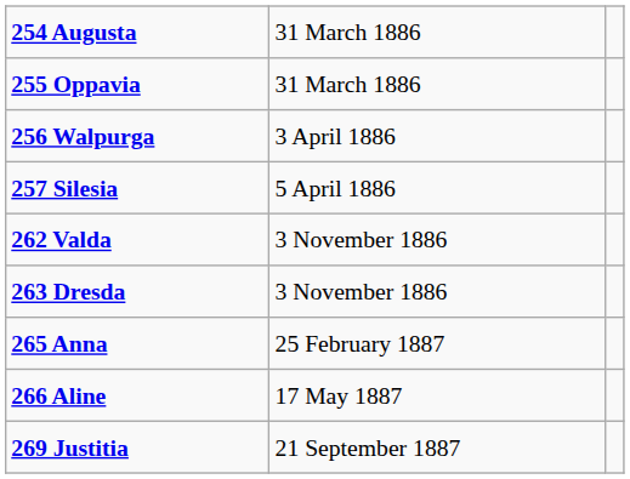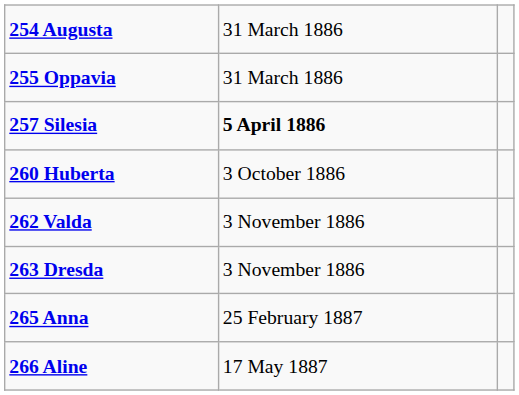 <table class="wikitable" style="font-size: 89%; float: left; width: 26em; margin-right: 1em; height: 280px">
 <tr>
 <td><strong><a href='#'>254 Augusta</a></strong></td>
 <td>31 March 1886</td>
 <td></td>
 </tr>
 <tr>
 <td><strong><a href='#'>255 Oppavia</a></strong></td>
 <td>31 March 1886</td>
 <td></td>
 </tr>
 <tr>
-<td><strong><a href='#'>256 Walpurga</a></strong></td>
-<td>3 April 1886</td>
+<td><strong><a href='#'>257 Silesia</a></strong></td>
+<td><strong>5 April 1886</strong></td>
 <td></td>
 </tr>
 <tr>
-<td><strong><a href='#'>257 Silesia</a></strong></td>
-<td>5 April 1886</td>
+<td><strong><a href='#'>260 Huberta</a></strong></td>
+<td>3 October 1886</td>
 <td></td>
 </tr>
 <tr>
 <td><strong><a href='#'>262 Valda</a></strong></td>
 <td>3 November 1886</td>
 <td></td>
 </tr>
 <tr>
 <td><strong><a href='#'>263 Dresda</a></strong></td>
 <td>3 November 1886</td>
 <td></td>
 </tr>
 <tr>
 <td><strong><a href='#'>265 Anna</a></strong></td>
 <td>25 February 1887</td>
 <td></td>
 </tr>
 <tr>
 <td><strong><a href='#'>266 Aline</a></strong></td>
 <td>17 May 1887</td>
 <td></td>
 </tr>
-<tr>
-<td><strong><a href='#'>269 Justitia</a></strong></td>
-<td>21 September 1887</td>
-<td></td>
-</tr>
 </table>
